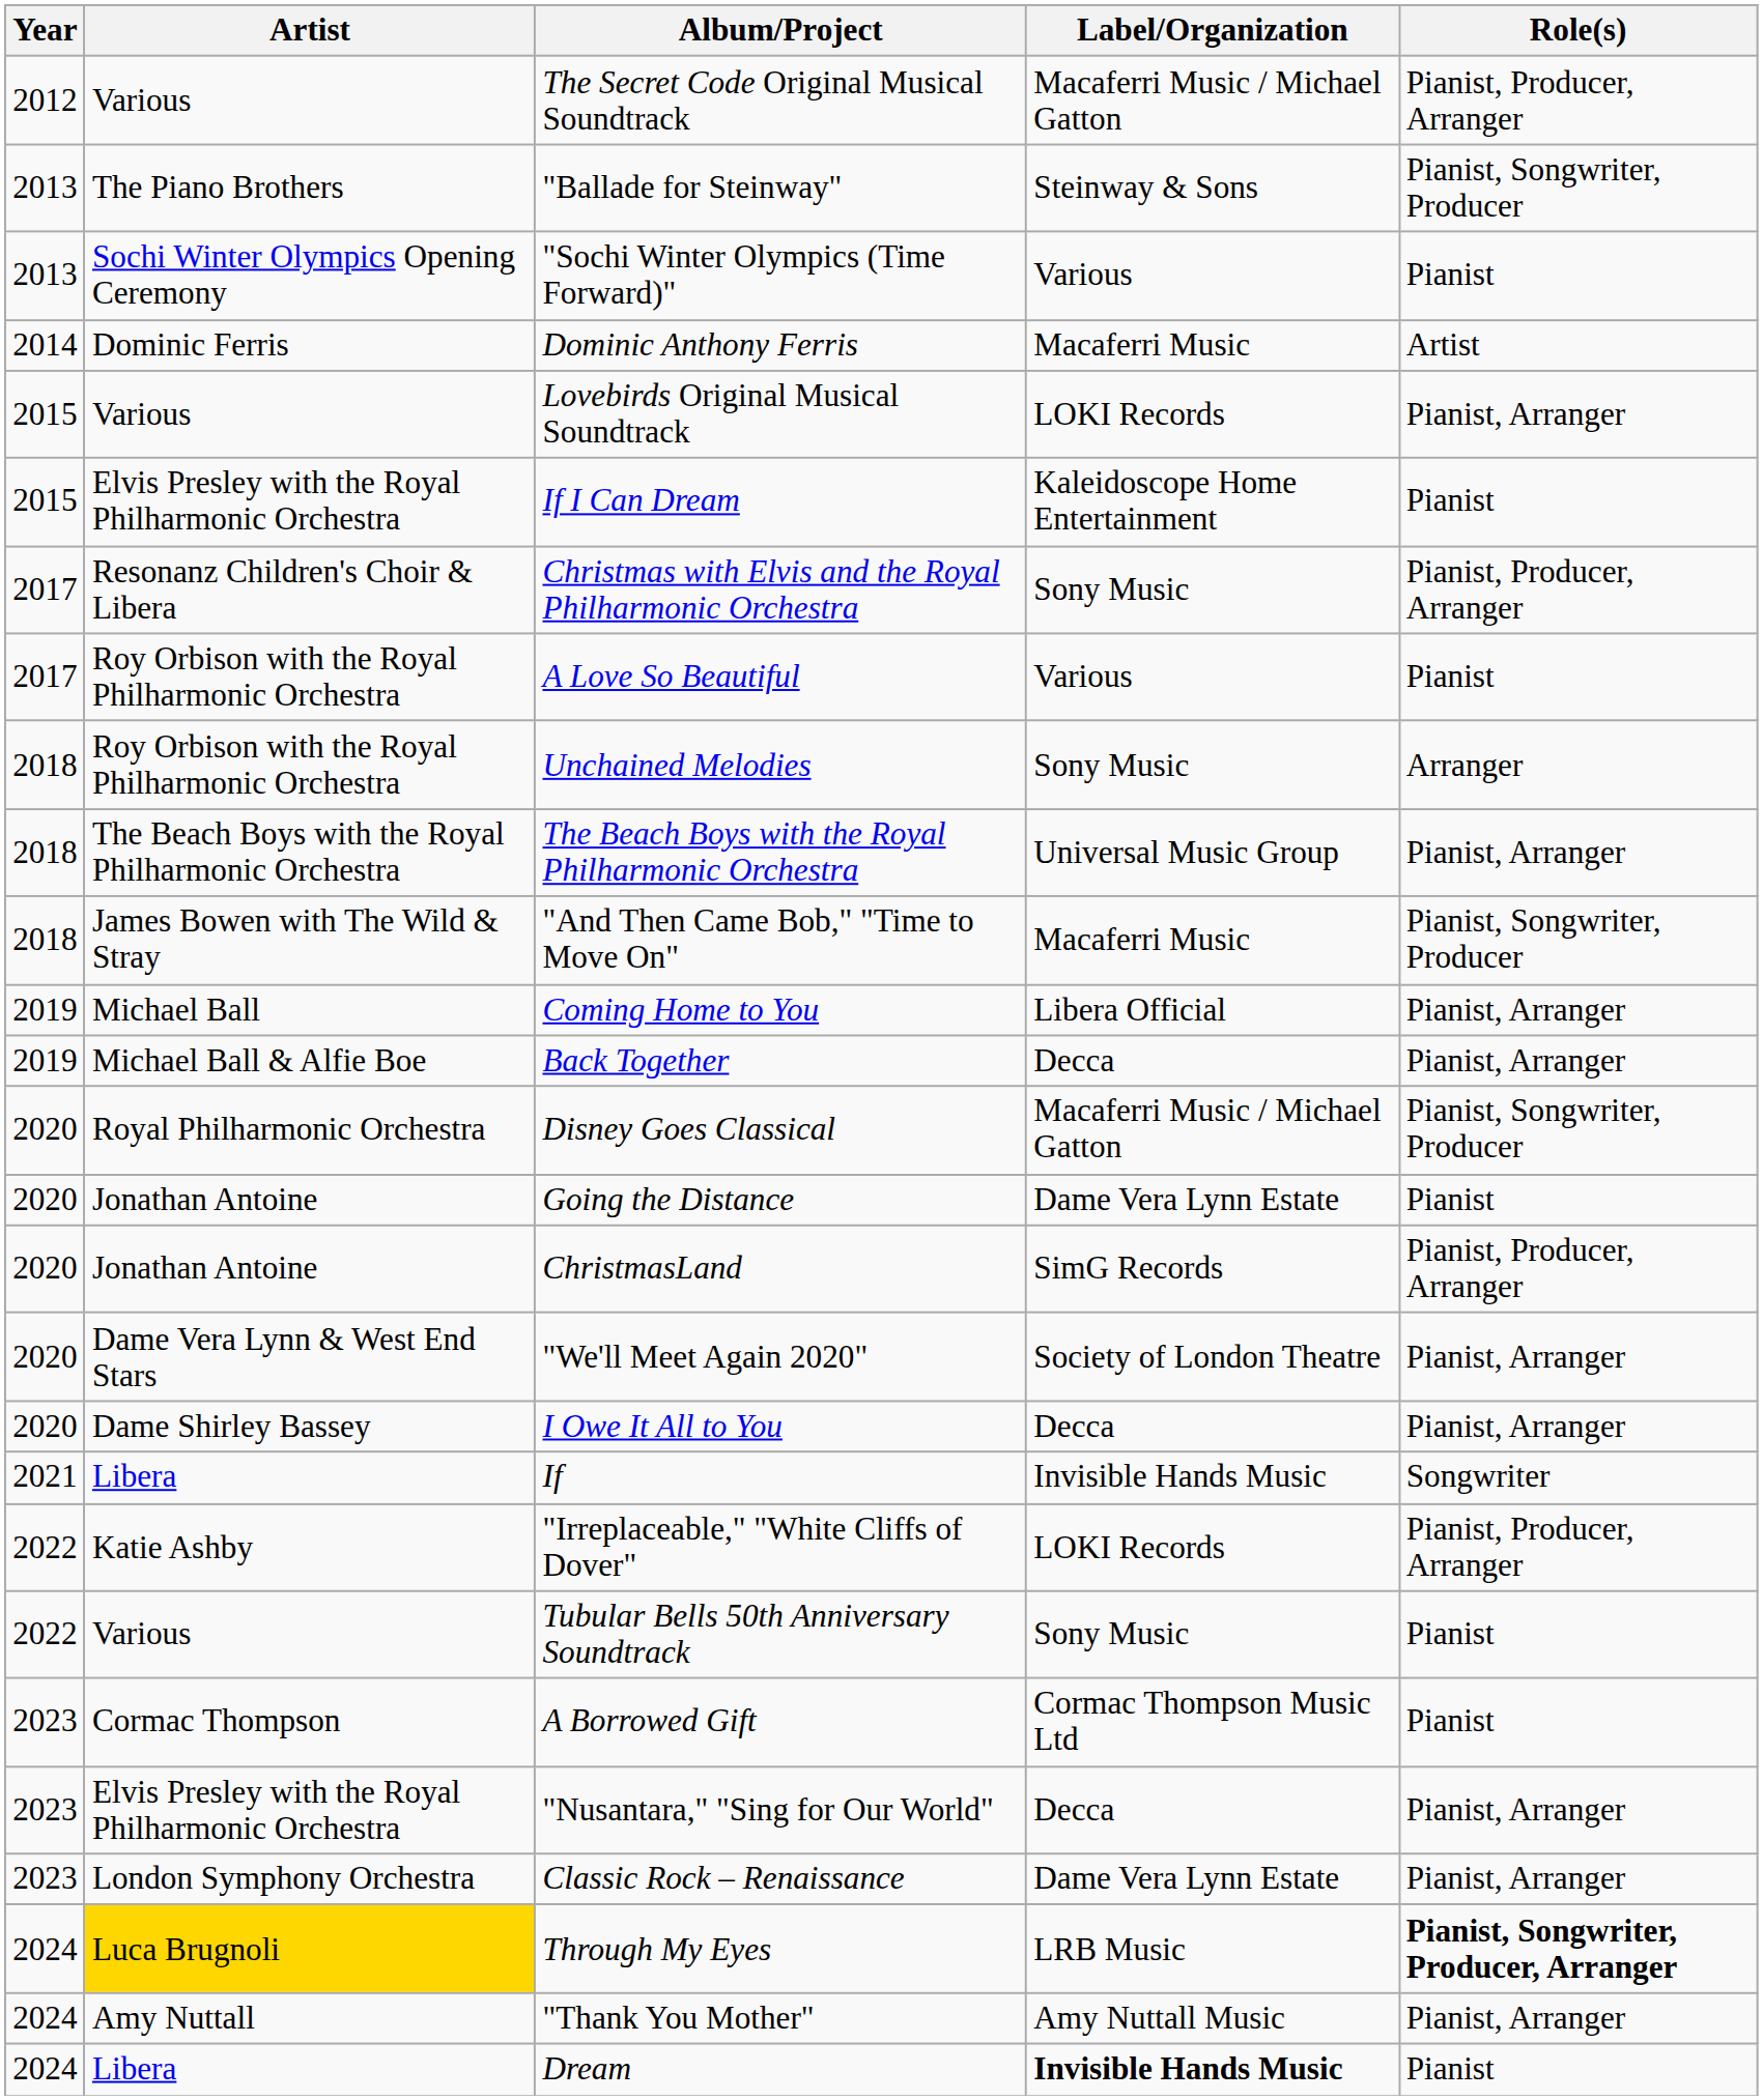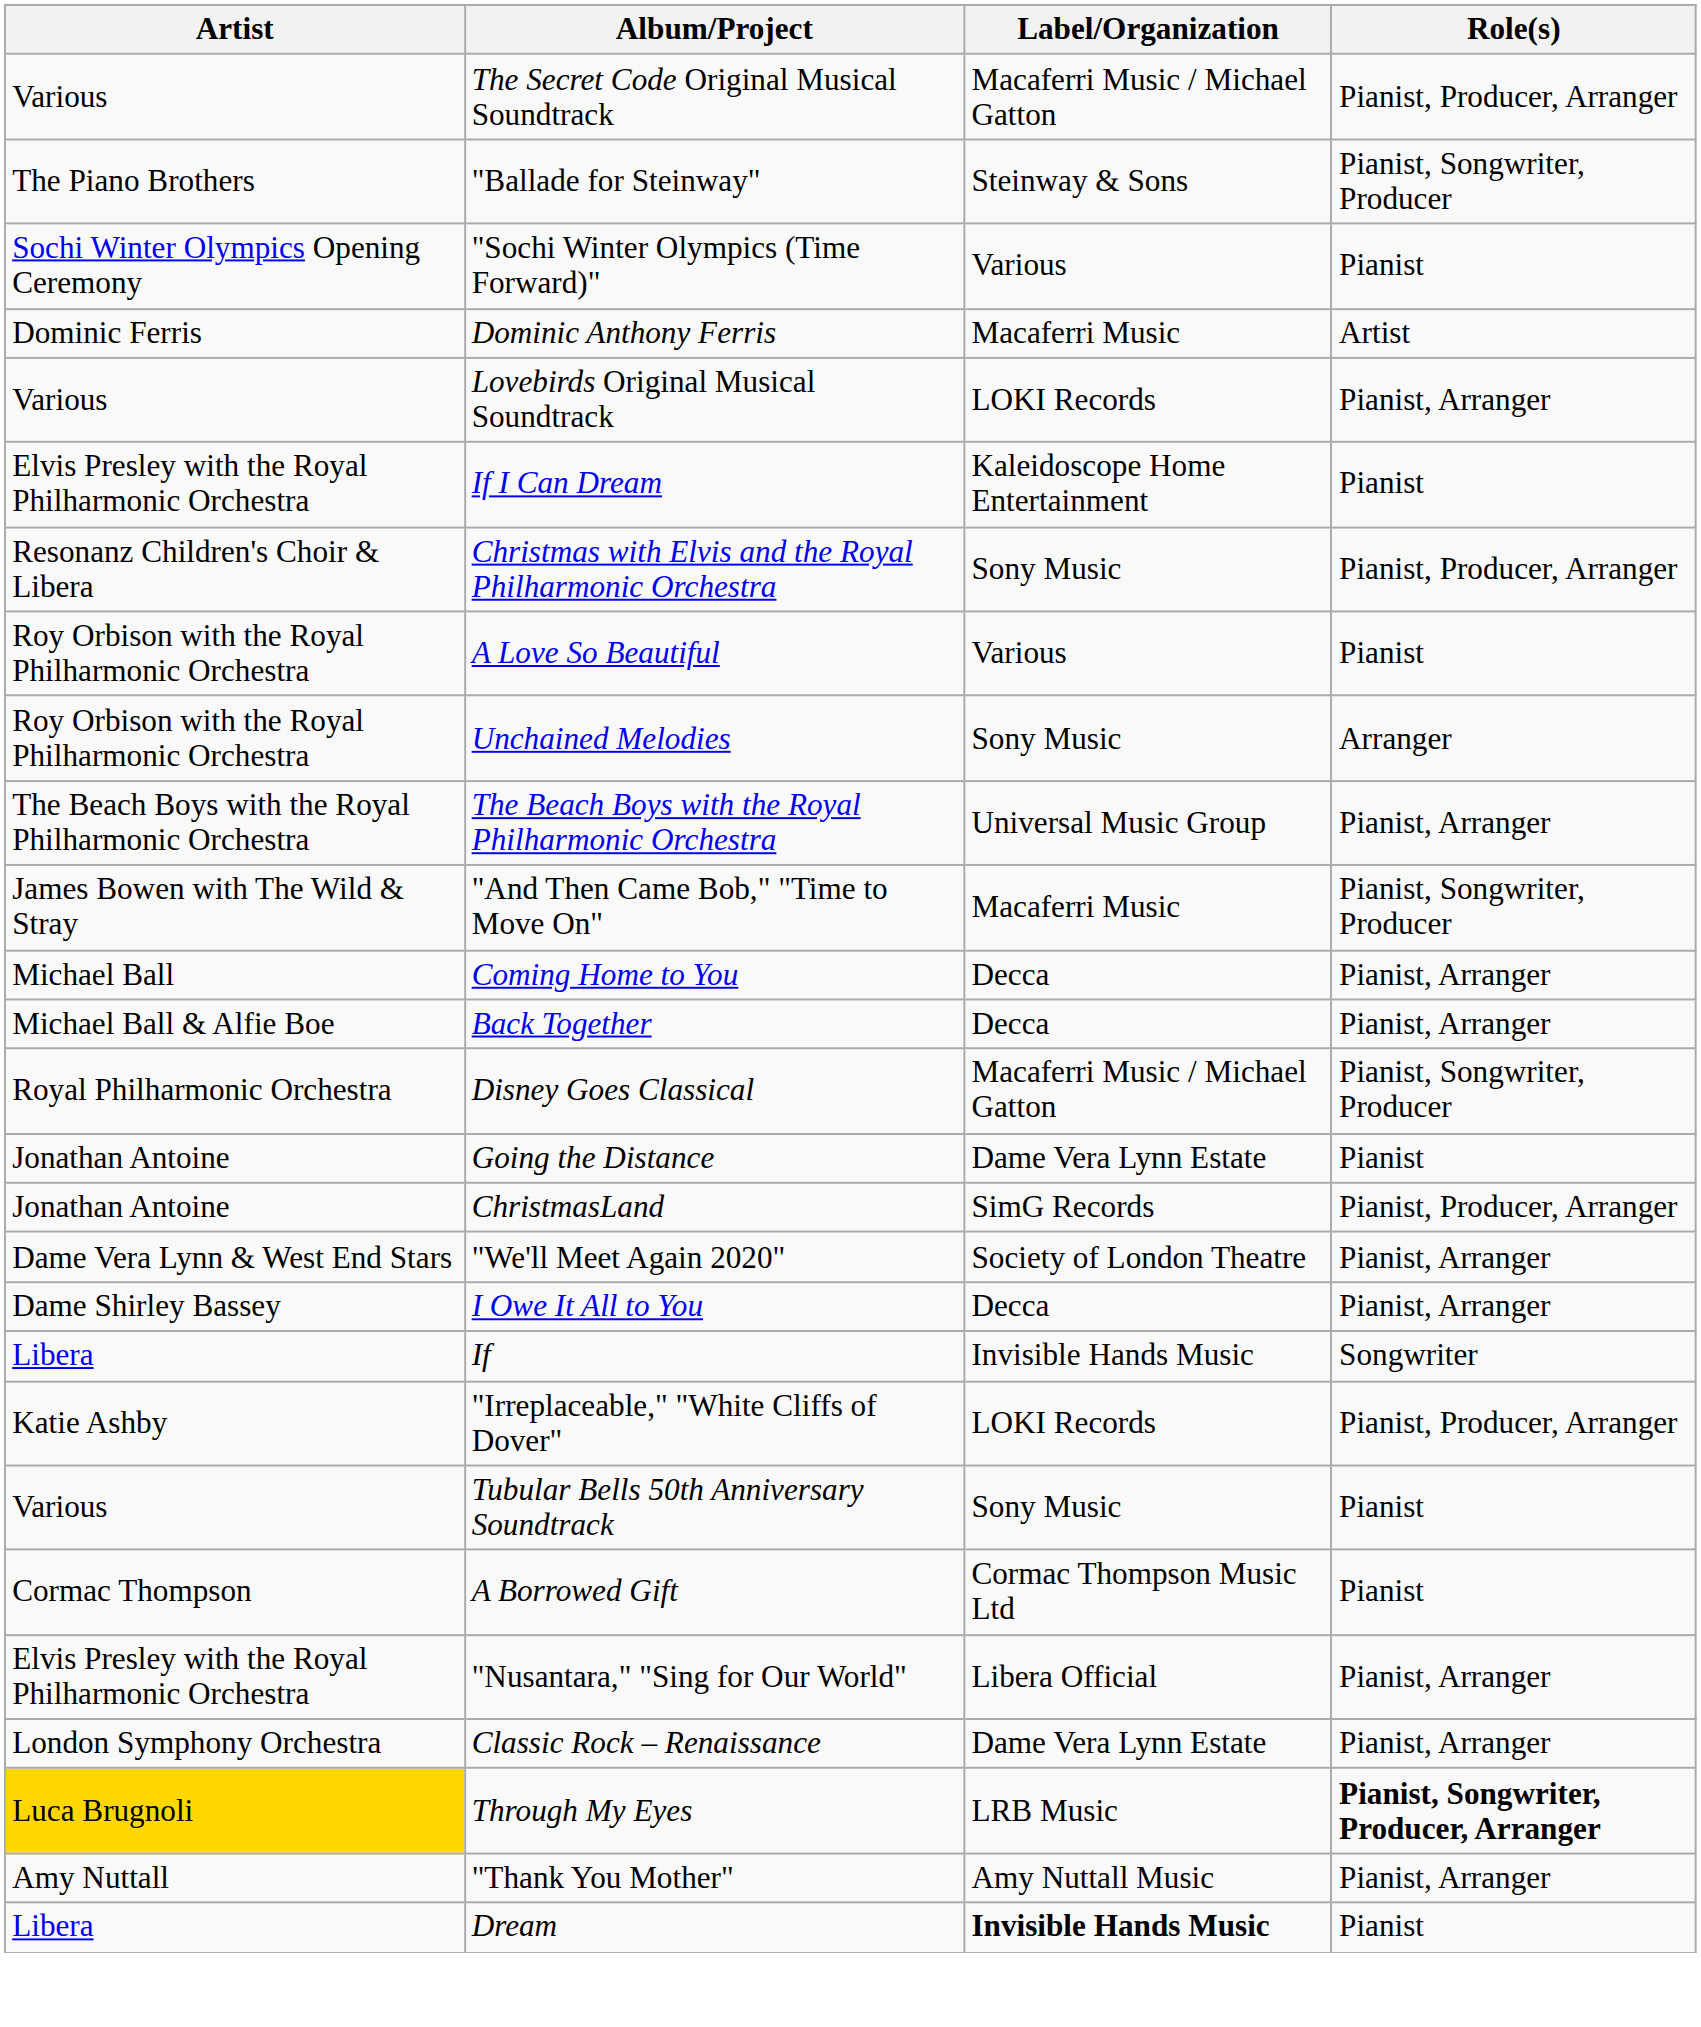 <table class="wikitable">
 <tr>
-<th>Year</th>
 <th>Artist</th>
 <th>Album/Project</th>
 <th>Label/Organization</th>
 <th>Role(s)</th>
 </tr>
 <tr>
-<td>2012</td>
 <td>Various</td>
 <td><em>The Secret Code</em> Original Musical Soundtrack</td>
 <td>Macaferri Music / Michael Gatton</td>
 <td>Pianist, Producer, Arranger</td>
 </tr>
 <tr>
-<td>2013</td>
 <td>The Piano Brothers</td>
 <td>"Ballade for Steinway"</td>
 <td>Steinway & Sons</td>
 <td>Pianist, Songwriter, Producer</td>
 </tr>
 <tr>
-<td>2013</td>
 <td><a href='#'>Sochi Winter Olympics</a> Opening Ceremony</td>
 <td>"Sochi Winter Olympics (Time Forward)"</td>
 <td>Various</td>
 <td>Pianist</td>
 </tr>
 <tr>
-<td>2014</td>
 <td>Dominic Ferris</td>
 <td><em>Dominic Anthony Ferris</em></td>
 <td>Macaferri Music</td>
 <td>Artist</td>
 </tr>
 <tr>
-<td>2015</td>
 <td>Various</td>
 <td><em>Lovebirds</em> Original Musical Soundtrack</td>
 <td>LOKI Records</td>
 <td>Pianist, Arranger</td>
 </tr>
 <tr>
-<td>2015</td>
 <td>Elvis Presley with the Royal Philharmonic Orchestra</td>
 <td><em><a href='#'>If I Can Dream</a></em></td>
 <td>Kaleidoscope Home Entertainment</td>
 <td>Pianist</td>
 </tr>
 <tr>
-<td>2017</td>
 <td>Resonanz Children's Choir & Libera</td>
 <td><em><a href='#'>Christmas with Elvis and the Royal Philharmonic Orchestra</a></em></td>
 <td>Sony Music</td>
 <td>Pianist, Producer, Arranger</td>
 </tr>
 <tr>
-<td>2017</td>
 <td>Roy Orbison with the Royal Philharmonic Orchestra</td>
 <td><em><a href='#'>A Love So Beautiful</a></em></td>
 <td>Various</td>
 <td>Pianist</td>
 </tr>
 <tr>
-<td>2018</td>
 <td>Roy Orbison with the Royal Philharmonic Orchestra</td>
 <td><em><a href='#'>Unchained Melodies</a></em></td>
 <td>Sony Music</td>
 <td>Arranger</td>
 </tr>
 <tr>
-<td>2018</td>
 <td>The Beach Boys with the Royal Philharmonic Orchestra</td>
 <td><em><a href='#'>The Beach Boys with the Royal Philharmonic Orchestra</a></em></td>
 <td>Universal Music Group</td>
 <td>Pianist, Arranger</td>
 </tr>
 <tr>
-<td>2018</td>
 <td>James Bowen with The Wild & Stray</td>
 <td>"And Then Came Bob," "Time to Move On"</td>
 <td>Macaferri Music</td>
 <td>Pianist, Songwriter, Producer</td>
 </tr>
 <tr>
-<td>2019</td>
 <td>Michael Ball</td>
 <td><em><a href='#'>Coming Home to You</a></em></td>
-<td>Libera Official</td>
+<td>Decca</td>
 <td>Pianist, Arranger</td>
 </tr>
 <tr>
-<td>2019</td>
 <td>Michael Ball & Alfie Boe</td>
 <td><em><a href='#'>Back Together</a></em></td>
 <td>Decca</td>
 <td>Pianist, Arranger</td>
 </tr>
 <tr>
-<td>2020</td>
 <td>Royal Philharmonic Orchestra</td>
 <td><em>Disney Goes Classical</em></td>
 <td>Macaferri Music / Michael Gatton</td>
 <td>Pianist, Songwriter, Producer</td>
 </tr>
 <tr>
-<td>2020</td>
 <td>Jonathan Antoine</td>
 <td><em>Going the Distance</em></td>
 <td>Dame Vera Lynn Estate</td>
 <td>Pianist</td>
 </tr>
 <tr>
-<td>2020</td>
 <td>Jonathan Antoine</td>
 <td><em>ChristmasLand</em></td>
 <td>SimG Records</td>
 <td>Pianist, Producer, Arranger</td>
 </tr>
 <tr>
-<td>2020</td>
 <td>Dame Vera Lynn & West End Stars</td>
 <td>"We'll Meet Again 2020"</td>
 <td>Society of London Theatre</td>
 <td>Pianist, Arranger</td>
 </tr>
 <tr>
-<td>2020</td>
 <td>Dame Shirley Bassey</td>
 <td><em><a href='#'>I Owe It All to You</a></em></td>
 <td>Decca</td>
 <td>Pianist, Arranger</td>
 </tr>
 <tr>
-<td>2021</td>
 <td><a href='#'>Libera</a></td>
 <td><em>If</em></td>
 <td>Invisible Hands Music</td>
 <td>Songwriter</td>
 </tr>
 <tr>
-<td>2022</td>
 <td>Katie Ashby</td>
 <td>"Irreplaceable," "White Cliffs of Dover"</td>
 <td>LOKI Records</td>
 <td>Pianist, Producer, Arranger</td>
 </tr>
 <tr>
-<td>2022</td>
 <td>Various</td>
 <td><em>Tubular Bells 50th Anniversary Soundtrack</em></td>
 <td>Sony Music</td>
 <td>Pianist</td>
 </tr>
 <tr>
-<td>2023</td>
 <td>Cormac Thompson</td>
 <td><em>A Borrowed Gift</em></td>
 <td>Cormac Thompson Music Ltd</td>
 <td>Pianist</td>
 </tr>
 <tr>
-<td>2023</td>
 <td>Elvis Presley with the Royal Philharmonic Orchestra</td>
 <td>"Nusantara," "Sing for Our World"</td>
-<td>Decca</td>
+<td>Libera Official</td>
 <td>Pianist, Arranger</td>
 </tr>
 <tr>
-<td>2023</td>
 <td>London Symphony Orchestra</td>
 <td><em>Classic Rock – Renaissance</em></td>
 <td>Dame Vera Lynn Estate</td>
 <td>Pianist, Arranger</td>
 </tr>
 <tr>
-<td>2024</td>
 <td style="background: gold;">Luca Brugnoli</td>
 <td><em>Through My Eyes</em></td>
 <td>LRB Music</td>
 <td><strong>Pianist, Songwriter, Producer, Arranger</strong></td>
 </tr>
 <tr>
-<td>2024</td>
 <td>Amy Nuttall</td>
 <td>"Thank You Mother"</td>
 <td>Amy Nuttall Music</td>
 <td>Pianist, Arranger</td>
 </tr>
 <tr>
-<td>2024</td>
 <td><a href='#'>Libera</a></td>
 <td><em>Dream</em></td>
 <td><strong>Invisible Hands Music</strong></td>
 <td>Pianist</td>
 </tr>
 </table>
